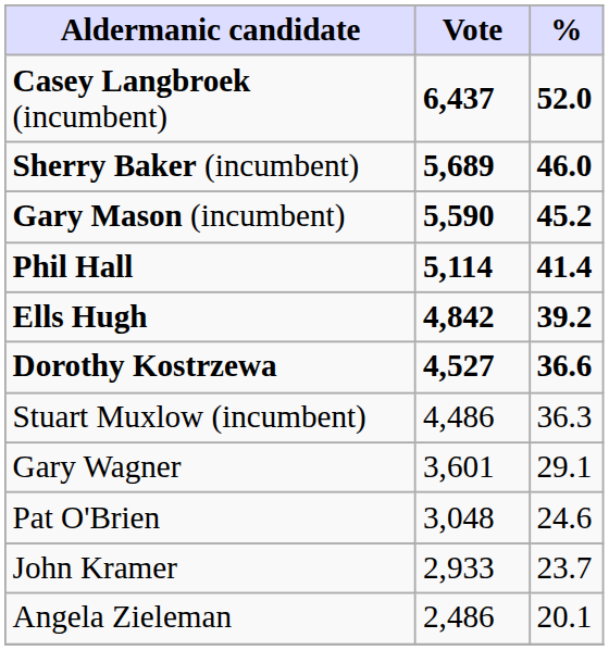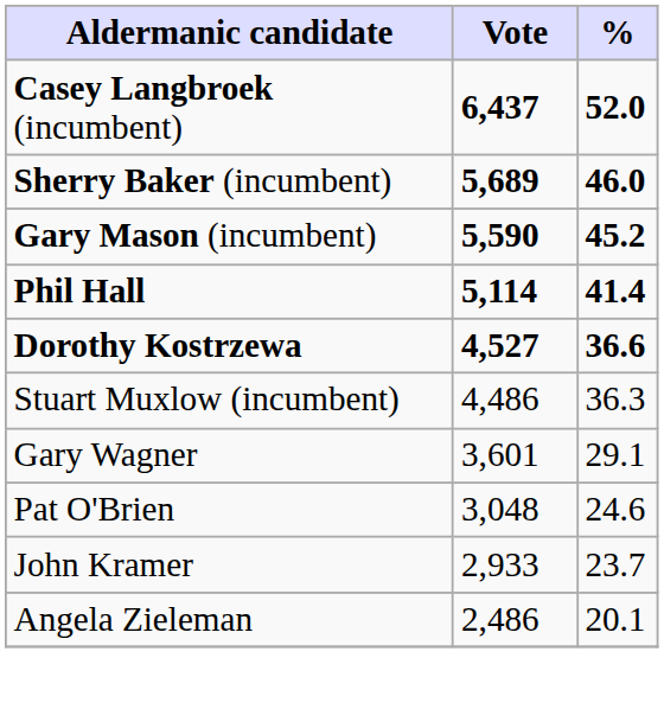 <table class="wikitable">
 <tr>
 <th style="background:#ddf;" width="200px">Aldermanic candidate</th>
 <th style="background:#ddf;" width="50px">Vote</th>
 <th style="background:#ddf;" width="30px">%</th>
 </tr>
 <tr>
 <td><strong>Casey Langbroek</strong> (incumbent)</td>
 <td><strong>6,437</strong></td>
 <td><strong>52.0</strong></td>
 </tr>
 <tr>
 <td><strong>Sherry Baker</strong> (incumbent)</td>
 <td><strong>5,689</strong></td>
 <td><strong>46.0</strong></td>
 </tr>
 <tr>
 <td><strong>Gary Mason</strong> (incumbent)</td>
 <td><strong>5,590</strong></td>
 <td><strong>45.2</strong></td>
 </tr>
 <tr>
 <td><strong>Phil Hall</strong></td>
 <td><strong>5,114</strong></td>
 <td><strong>41.4</strong></td>
-</tr>
-<tr>
-<td><strong>Ells Hugh</strong></td>
-<td><strong>4,842</strong></td>
-<td><strong>39.2</strong></td>
 </tr>
 <tr>
 <td><strong>Dorothy Kostrzewa</strong></td>
 <td><strong>4,527</strong></td>
 <td><strong>36.6</strong></td>
 </tr>
 <tr>
 <td>Stuart Muxlow (incumbent)</td>
 <td>4,486</td>
 <td>36.3</td>
 </tr>
 <tr>
 <td>Gary Wagner</td>
 <td>3,601</td>
 <td>29.1</td>
 </tr>
 <tr>
 <td>Pat O'Brien</td>
 <td>3,048</td>
 <td>24.6</td>
 </tr>
 <tr>
 <td>John Kramer</td>
 <td>2,933</td>
 <td>23.7</td>
 </tr>
 <tr>
 <td>Angela Zieleman</td>
 <td>2,486</td>
 <td>20.1</td>
 </tr>
 <tr>
 </tr>
 </table>
